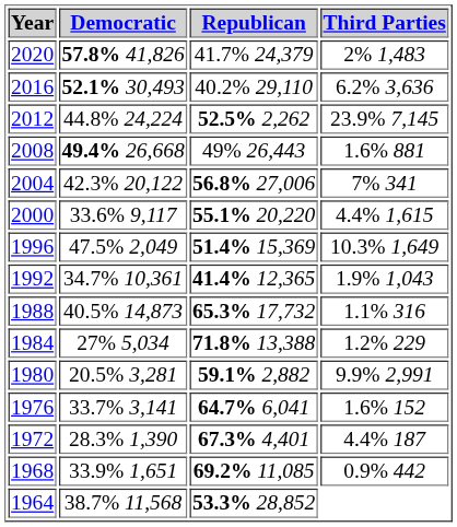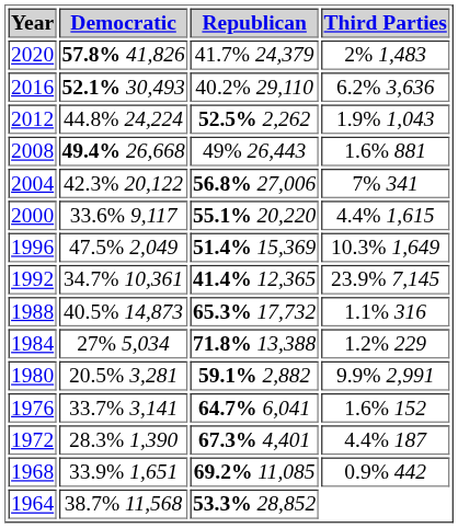 <table border = “2”>
 <tr style="background:lightgrey;">
 <th>Year</th>
 <th><a href='#'>Democratic</a></th>
 <th><a href='#'>Republican</a></th>
 <th><a href='#'>Third Parties</a></th>
 </tr>
 <tr>
 <td align="center" ><a href='#'>2020</a></td>
 <td align="center" ><strong>57.8%</strong> <em>41,826</em></td>
 <td align="center" >41.7% <em>24,379</em></td>
 <td align="center" >2% <em>1,483</em></td>
 </tr>
 <tr>
 <td align="center" ><a href='#'>2016</a></td>
 <td align="center" ><strong>52.1%</strong> <em>30,493</em></td>
 <td align="center" >40.2% <em>29,110</em></td>
 <td align="center" >6.2% <em>3,636</em></td>
 </tr>
 <tr>
 <td align="center" ><a href='#'>2012</a></td>
 <td align="center" >44.8% <em>24,224</em></td>
 <td align="center" ><strong>52.5%</strong> <em>2,262</em></td>
-<td align="center" >23.9% <em>7,145</em></td>
+<td align="center" >1.9% <em>1,043</em></td>
 </tr>
 <tr>
 <td align="center" ><a href='#'>2008</a></td>
 <td align="center" ><strong>49.4%</strong> <em>26,668</em></td>
 <td align="center" >49% <em>26,443</em></td>
 <td align="center" >1.6% <em>881</em></td>
 </tr>
 <tr>
 <td align="center" ><a href='#'>2004</a></td>
 <td align="center" >42.3% <em>20,122</em></td>
 <td align="center" ><strong>56.8%</strong> <em>27,006</em></td>
 <td align="center" >7% <em>341</em></td>
 </tr>
 <tr>
 <td align="center" ><a href='#'>2000</a></td>
 <td align="center" >33.6% <em>9,117</em></td>
 <td align="center" ><strong>55.1%</strong> <em>20,220</em></td>
 <td align="center" >4.4% <em>1,615</em></td>
 </tr>
 <tr>
 <td align="center" ><a href='#'>1996</a></td>
 <td align="center" >47.5% <em>2,049</em></td>
 <td align="center" ><strong>51.4%</strong> <em>15,369</em></td>
 <td align="center" >10.3% <em>1,649</em></td>
 </tr>
 <tr>
 <td align="center" ><a href='#'>1992</a></td>
 <td align="center" >34.7% <em>10,361</em></td>
 <td align="center" ><strong>41.4%</strong> <em>12,365</em></td>
-<td align="center" >1.9% <em>1,043</em></td>
+<td align="center" >23.9% <em>7,145</em></td>
 </tr>
 <tr>
 <td align="center" ><a href='#'>1988</a></td>
 <td align="center" >40.5% <em>14,873</em></td>
 <td align="center" ><strong>65.3%</strong> <em>17,732</em></td>
 <td align="center" >1.1% <em>316</em></td>
 </tr>
 <tr>
 <td align="center" ><a href='#'>1984</a></td>
 <td align="center" >27% <em>5,034</em></td>
 <td align="center" ><strong>71.8%</strong> <em>13,388</em></td>
 <td align="center" >1.2% <em>229</em></td>
 </tr>
 <tr>
 <td align="center" ><a href='#'>1980</a></td>
 <td align="center" >20.5% <em>3,281</em></td>
 <td align="center" ><strong>59.1%</strong> <em>2,882</em></td>
 <td align="center" >9.9% <em>2,991</em></td>
 </tr>
 <tr>
 <td align="center" ><a href='#'>1976</a></td>
 <td align="center" >33.7% <em>3,141</em></td>
 <td align="center" ><strong>64.7%</strong> <em>6,041</em></td>
 <td align="center" >1.6% <em>152</em></td>
 </tr>
 <tr>
 <td align="center" ><a href='#'>1972</a></td>
 <td align="center" >28.3% <em>1,390</em></td>
 <td align="center" ><strong>67.3%</strong> <em>4,401</em></td>
 <td align="center" >4.4% <em>187</em></td>
 </tr>
 <tr>
 <td align="center" ><a href='#'>1968</a></td>
 <td align="center" >33.9% <em>1,651</em></td>
 <td align="center" ><strong>69.2%</strong> <em>11,085</em></td>
 <td align="center" >0.9% <em>442</em></td>
 </tr>
 <tr>
 <td align="center" ><a href='#'>1964</a></td>
 <td align="center" >38.7% <em>11,568</em></td>
 <td align="center" ><strong>53.3%</strong> <em>28,852</em></td>
 </tr>
 </table>
